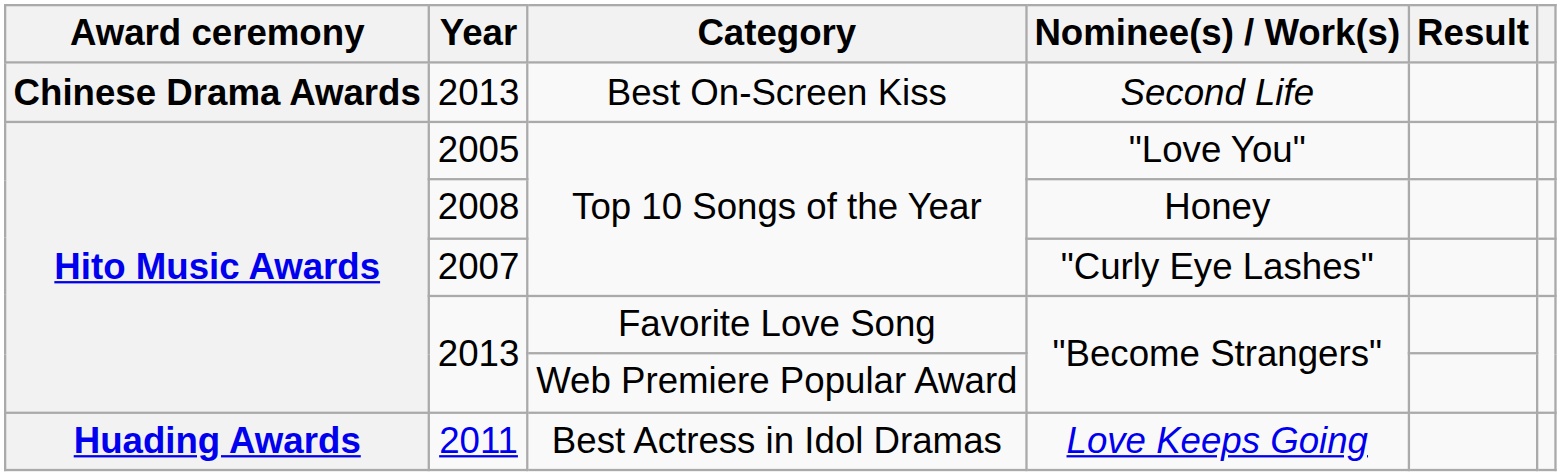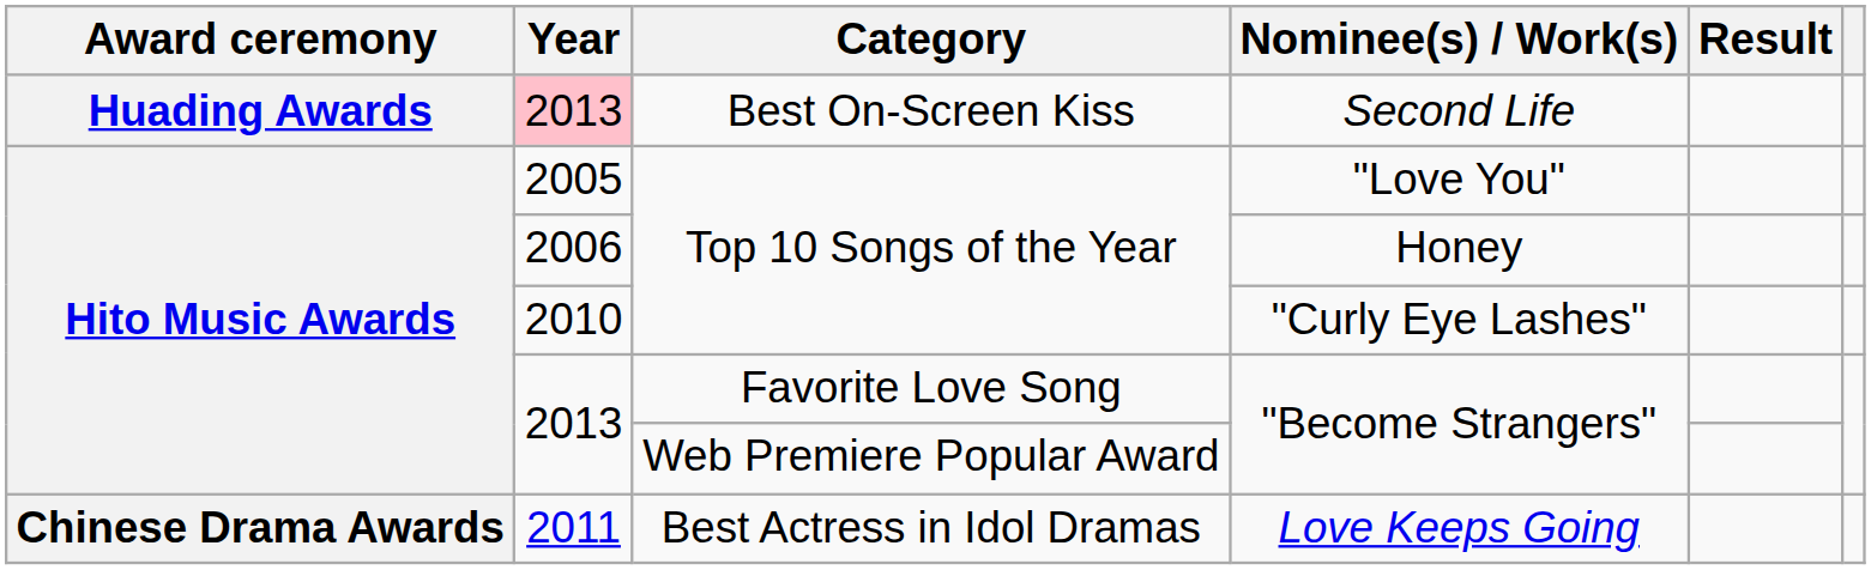 <table class="wikitable sortable plainrowheaders" style="text-align:center;">
 <tr>
 <th scope="col">Award ceremony</th>
 <th scope="col">Year</th>
 <th scope="col">Category</th>
 <th scope="col">Nominee(s) / Work(s)</th>
 <th scope="col">Result</th>
 <th scope="col" class="unsortable"></th>
 </tr>
 <tr>
-<th scope="row">Chinese Drama Awards</th>
-<td>2013</td>
+<th scope="row"><a href='#'>Huading Awards</a></th>
+<td style="background: pink;">2013</td>
 <td>Best On-Screen Kiss</td>
 <td><em>Second Life</em></td>
 <td></td>
 <td></td>
 </tr>
 <tr>
 <th scope="row" rowspan="5"><a href='#'>Hito Music Awards</a></th>
 <td>2005</td>
 <td rowspan="3">Top 10 Songs of the Year</td>
 <td>"Love You"</td>
 <td></td>
 <td align="center"></td>
 </tr>
 <tr>
-<td>2008</td>
+<td>2006</td>
 <td>Honey</td>
 <td></td>
 <td></td>
 </tr>
 <tr>
-<td>2007</td>
+<td>2010</td>
 <td>"Curly Eye Lashes"</td>
 <td></td>
 <td align="center"></td>
 </tr>
 <tr>
 <td rowspan="2">2013</td>
 <td>Favorite Love Song</td>
 <td rowspan="2">"Become Strangers"</td>
 <td></td>
 <td rowspan="2"></td>
 </tr>
 <tr>
 <td>Web Premiere Popular Award</td>
 <td></td>
 </tr>
 <tr>
-<th scope="row"><a href='#'>Huading Awards</a></th>
+<th scope="row">Chinese Drama Awards</th>
 <td><a href='#'>2011</a></td>
 <td>Best Actress in Idol Dramas</td>
 <td><em><a href='#'>Love Keeps Going</a></em></td>
 <td></td>
 <td></td>
 </tr>
 </table>
